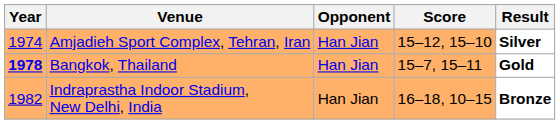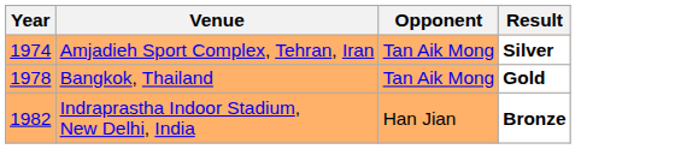 <table class="sortable wikitable" style="font-size: 90%">
 <tr>
 <th>Year</th>
 <th>Venue</th>
 <th>Opponent</th>
-<th>Score</th>
 <th>Result</th>
 </tr>
 <tr style="background:#FFB069">
 <td align="center"><a href='#'>1974</a></td>
 <td align="left"><a href='#'>Amjadieh Sport Complex</a>, <a href='#'>Tehran</a>, <a href='#'>Iran</a></td>
-<td align="left"> <a href='#'>Han Jian</a></td>
-<td align="left">15–12, 15–10</td>
+<td align="left"> <a href='#'>Tan Aik Mong</a></td>
 <td style="text-align:left; background:white"> <strong>Silver</strong></td>
 </tr>
 <tr style="background:#FFB069">
-<td align="center"><strong><a href='#'>1978</a></strong></td>
+<td align="center"><a href='#'>1978</a></td>
 <td align="left"><a href='#'>Bangkok</a>, <a href='#'>Thailand</a></td>
-<td align="left"> <a href='#'>Han Jian</a></td>
-<td align="left">15–7, 15–11</td>
+<td align="left"> <a href='#'>Tan Aik Mong</a></td>
 <td style="text-align:left; background:white"> <strong>Gold</strong></td>
 </tr>
 <tr style="background:#FFB069">
 <td align="center"><a href='#'>1982</a></td>
 <td align="left"><a href='#'>Indraprastha Indoor Stadium</a>, <br><a href='#'>New Delhi</a>, <a href='#'>India</a></td>
 <td align="left"> Han Jian</td>
-<td align="left">16–18, 10–15</td>
 <td style="text-align:left; background:white"> <strong>Bronze</strong></td>
 </tr>
 </table>
